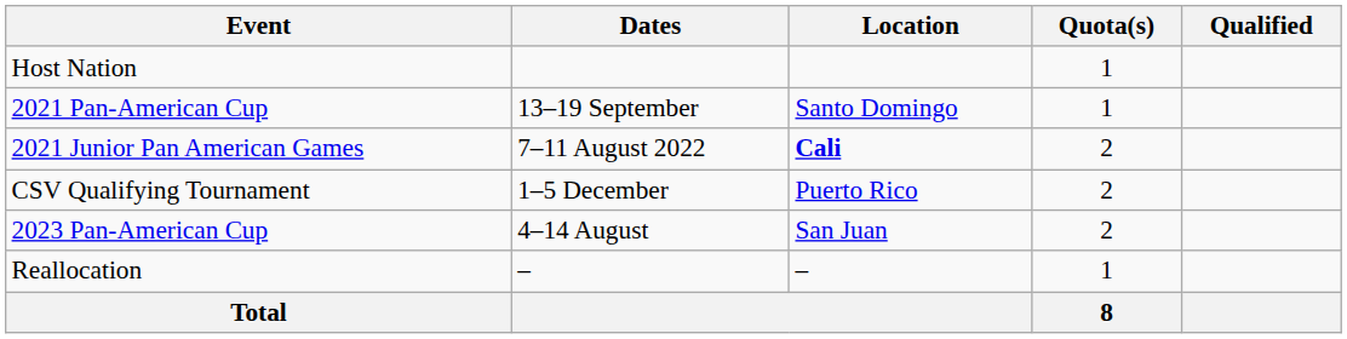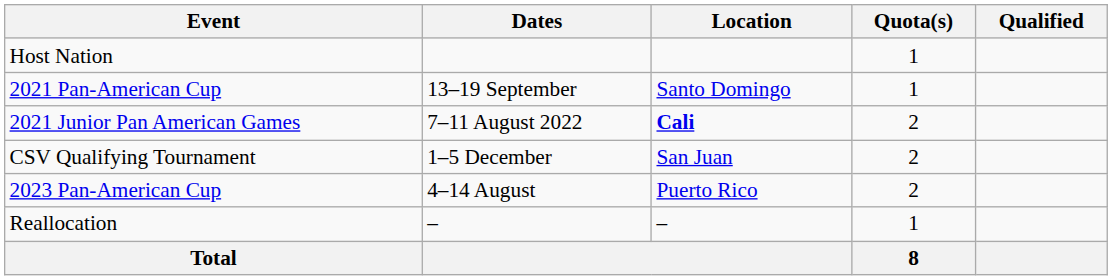 <table class="wikitable" width=830>
 <tr>
 <th>Event</th>
 <th>Dates</th>
 <th>Location</th>
 <th>Quota(s)</th>
 <th>Qualified</th>
 </tr>
 <tr>
 <td>Host Nation</td>
 <td></td>
 <td></td>
 <td align=center>1</td>
 <td></td>
 </tr>
 <tr>
 <td><a href='#'>2021 Pan-American Cup</a></td>
 <td>13–19 September</td>
 <td> <a href='#'>Santo Domingo</a></td>
 <td align=center>1</td>
 <td></td>
 </tr>
 <tr>
 <td><a href='#'>2021 Junior Pan American Games</a></td>
 <td>7–11 August 2022</td>
 <td><strong> <a href='#'>Cali</a></strong></td>
 <td align=center>2</td>
 <td><br></td>
 </tr>
 <tr>
 <td>CSV Qualifying Tournament </td>
 <td>1–5 December</td>
-<td> <a href='#'>Puerto Rico</a></td>
+<td> <a href='#'>San Juan</a></td>
 <td align=center>2</td>
 <td><br></td>
 </tr>
 <tr>
 <td><a href='#'>2023 Pan-American Cup</a></td>
 <td>4–14 August</td>
-<td> <a href='#'>San Juan</a></td>
+<td> <a href='#'>Puerto Rico</a></td>
 <td align=center>2</td>
 <td><s></s><br></td>
 </tr>
 <tr>
 <td>Reallocation</td>
 <td>–</td>
 <td>–</td>
 <td align=center>1</td>
 <td></td>
 </tr>
 <tr>
 <th>Total</th>
 <th colspan="2"></th>
 <th>8</th>
 <th></th>
 </tr>
 </table>
